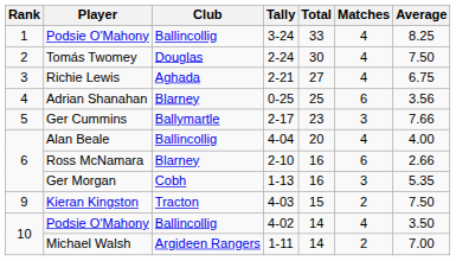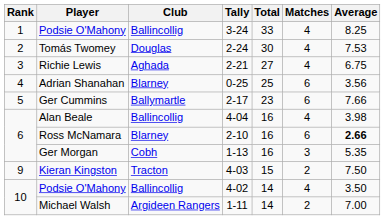 <table class="wikitable">
 <tr>
 <th>Rank</th>
 <th>Player</th>
 <th>Club</th>
 <th>Tally</th>
 <th>Total</th>
 <th>Matches</th>
 <th>Average</th>
 </tr>
 <tr>
 <td rowspan="1" style="text-align:center;">1</td>
 <td><a href='#'>Podsie O'Mahony</a></td>
 <td><a href='#'>Ballincollig</a></td>
 <td align=center>3-24</td>
 <td align=center>33</td>
 <td align=center>4</td>
 <td align=center>8.25</td>
 </tr>
 <tr>
 <td rowspan="1" style="text-align:center;">2</td>
 <td>Tomás Twomey</td>
 <td><a href='#'>Douglas</a></td>
 <td align=center>2-24</td>
 <td align=center>30</td>
 <td align=center>4</td>
-<td align=center>7.50</td>
+<td align=center>7.53</td>
 </tr>
 <tr>
 <td rowspan="1" style="text-align:center;">3</td>
 <td>Richie Lewis</td>
 <td><a href='#'>Aghada</a></td>
 <td align=center>2-21</td>
 <td align=center>27</td>
 <td align=center>4</td>
 <td align=center>6.75</td>
 </tr>
 <tr>
 <td rowspan="1" style="text-align:center;">4</td>
 <td>Adrian Shanahan</td>
 <td><a href='#'>Blarney</a></td>
 <td align=center>0-25</td>
 <td align=center>25</td>
 <td align=center>6</td>
 <td align=center>3.56</td>
 </tr>
 <tr>
 <td rowspan="1" style="text-align:center;">5</td>
 <td>Ger Cummins</td>
 <td><a href='#'>Ballymartle</a></td>
 <td align=center>2-17</td>
 <td align=center>23</td>
-<td align=center>3</td>
+<td align=center>6</td>
 <td align=center>7.66</td>
 </tr>
 <tr>
 <td rowspan="3" style="text-align:center;">6</td>
 <td>Alan Beale</td>
 <td><a href='#'>Ballincollig</a></td>
 <td align=center>4-04</td>
-<td align=center>20</td>
+<td align=center>16</td>
 <td align=center>4</td>
-<td align=center>4.00</td>
+<td align=center>3.98</td>
 </tr>
 <tr>
 <td>Ross McNamara</td>
 <td><a href='#'>Blarney</a></td>
 <td align=center>2-10</td>
 <td align=center>16</td>
 <td align=center>6</td>
-<td align=center>2.66</td>
+<td align=center><strong>2.66</strong></td>
 </tr>
 <tr>
 <td>Ger Morgan</td>
 <td><a href='#'>Cobh</a></td>
 <td align=center>1-13</td>
 <td align=center>16</td>
 <td align=center>3</td>
 <td align=center>5.35</td>
 </tr>
 <tr>
 <td rowspan="1" style="text-align:center;">9</td>
 <td><a href='#'>Kieran Kingston</a></td>
 <td><a href='#'>Tracton</a></td>
 <td align=center>4-03</td>
 <td align=center>15</td>
 <td align=center>2</td>
 <td align=center>7.50</td>
 </tr>
 <tr>
 <td rowspan="2" style="text-align:center;">10</td>
 <td><a href='#'>Podsie O'Mahony</a></td>
 <td><a href='#'>Ballincollig</a></td>
 <td align=center>4-02</td>
 <td align=center>14</td>
 <td align=center>4</td>
 <td align=center>3.50</td>
 </tr>
 <tr>
 <td>Michael Walsh</td>
 <td><a href='#'>Argideen Rangers</a></td>
 <td align=center>1-11</td>
 <td align=center>14</td>
 <td align=center>2</td>
 <td align=center>7.00</td>
 </tr>
 </table>
